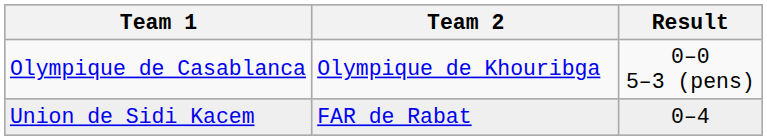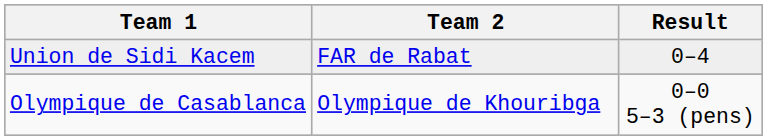 <table class="wikitable">
 <tr>
 <th width="180">Team 1</th>
 <th width="180">Team 2</th>
 <th width="80">Result</th>
 </tr>
+<tr style="background:#EFEFEF">
+<td><a href='#'>Union de Sidi Kacem</a></td>
+<td><a href='#'>FAR de Rabat</a></td>
+<td align="center">0–4</td>
+</tr>
 <tr>
 <td><a href='#'>Olympique de Casablanca</a></td>
 <td><a href='#'>Olympique de Khouribga</a></td>
 <td align="center">0–0<br>5–3 (pens)</td>
 </tr>
-<tr style="background:#EFEFEF">
-<td><a href='#'>Union de Sidi Kacem</a></td>
-<td><a href='#'>FAR de Rabat</a></td>
-<td align="center">0–4</td>
-</tr>
 </table>
